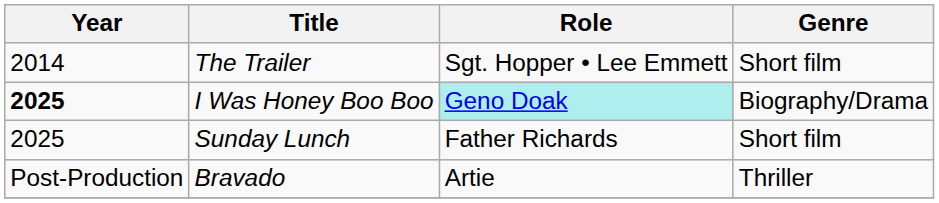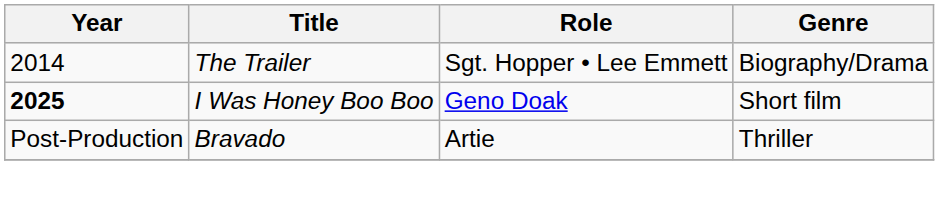 <table class="wikitable sortable">
 <tr>
 <th>Year</th>
 <th>Title</th>
 <th>Role</th>
 <th class="unsortable">Genre</th>
 </tr>
 <tr>
 <td>2014</td>
 <td><em>The Trailer</em></td>
 <td>Sgt. Hopper • Lee Emmett</td>
-<td>Short film</td>
+<td>Biography/Drama</td>
 </tr>
 <tr>
 <td><strong>2025</strong></td>
 <td><em>I Was Honey Boo Boo</em></td>
-<td style="background: paleturquoise;"><a href='#'>Geno Doak</a></td>
-<td>Biography/Drama</td>
-</tr>
-<tr>
-<td>2025</td>
-<td><em>Sunday Lunch</em></td>
-<td>Father Richards</td>
+<td><a href='#'>Geno Doak</a></td>
 <td>Short film</td>
 </tr>
 <tr>
 <td>Post-Production</td>
 <td><em>Bravado</em></td>
 <td>Artie</td>
 <td>Thriller</td>
 </tr>
 <tr>
 </tr>
 </table>
